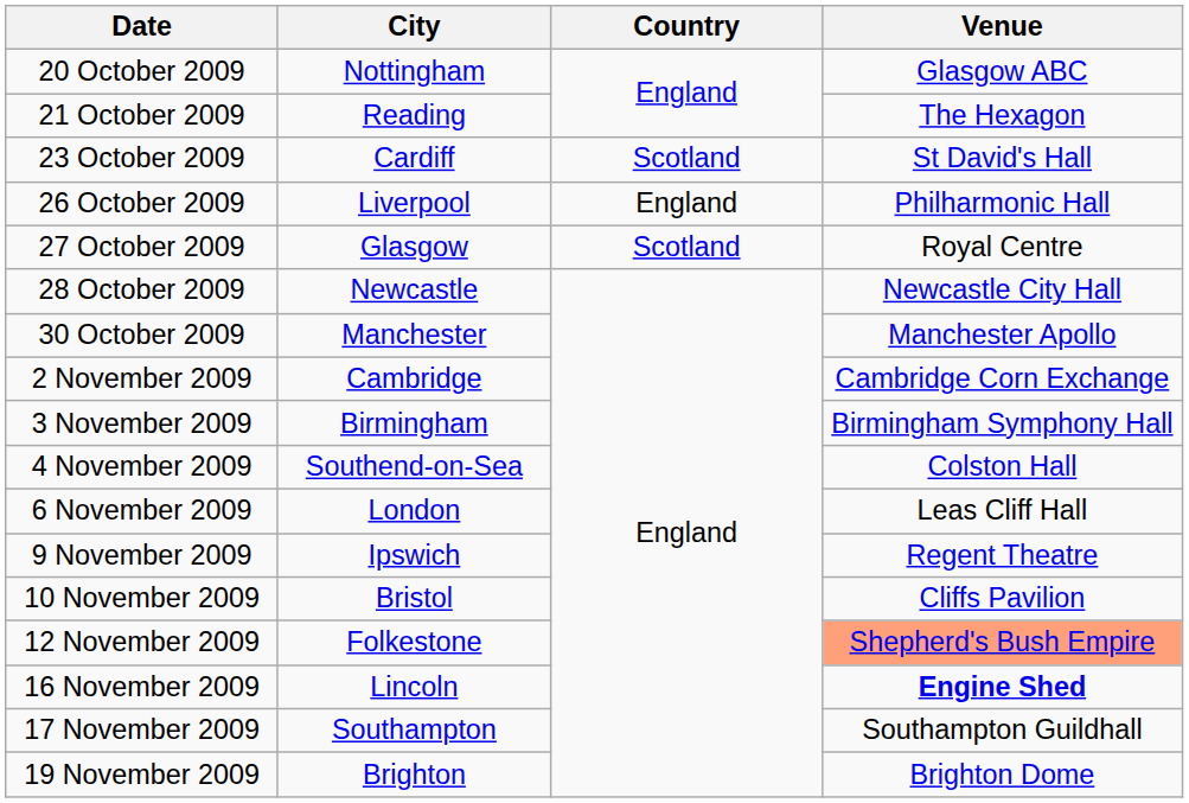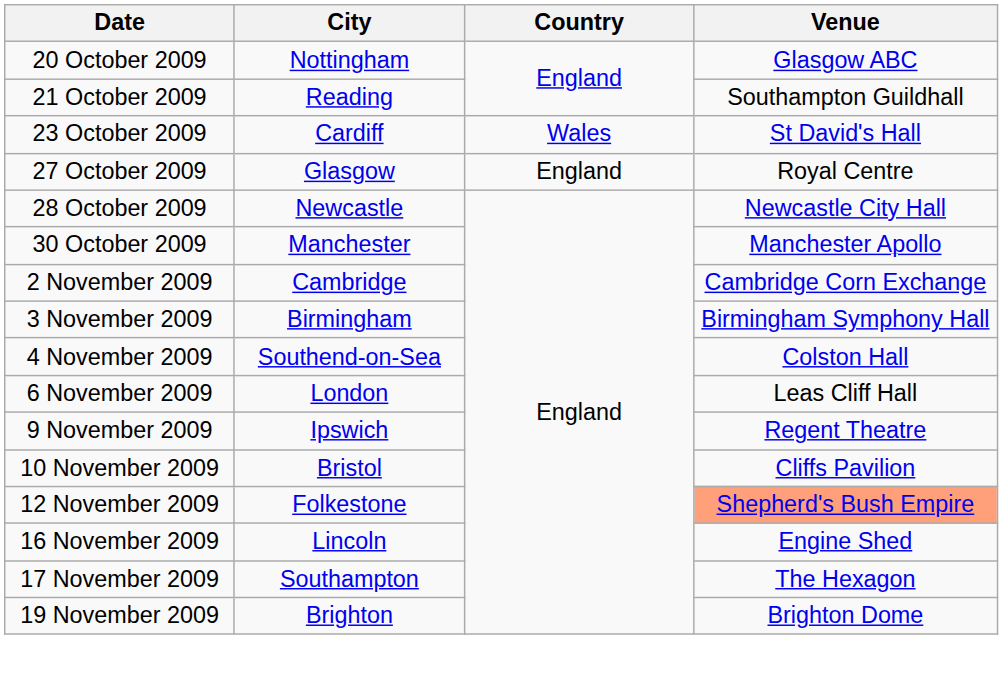 <table class="wikitable" style="text-align:center;">
 <tr>
 <th width="150">Date</th>
 <th width="150">City</th>
 <th width="150">Country</th>
 <th width="200">Venue</th>
 </tr>
 <tr>
 <td>20 October 2009</td>
 <td><a href='#'>Nottingham</a></td>
 <td rowspan="2"><a href='#'>England</a></td>
 <td><a href='#'>Glasgow ABC</a></td>
 </tr>
 <tr>
 <td>21 October 2009</td>
 <td><a href='#'>Reading</a></td>
-<td><a href='#'>The Hexagon</a></td>
+<td>Southampton Guildhall</td>
 </tr>
 <tr>
 <td>23 October 2009</td>
 <td><a href='#'>Cardiff</a></td>
-<td><a href='#'>Scotland</a></td>
+<td><a href='#'>Wales</a></td>
 <td><a href='#'>St David's Hall</a></td>
-</tr>
-<tr>
-<td>26 October 2009</td>
-<td><a href='#'>Liverpool</a></td>
-<td>England</td>
-<td><a href='#'>Philharmonic Hall</a></td>
 </tr>
 <tr>
 <td>27 October 2009</td>
 <td><a href='#'>Glasgow</a></td>
-<td><a href='#'>Scotland</a></td>
+<td>England</td>
 <td>Royal Centre</td>
 </tr>
 <tr>
 <td>28 October 2009</td>
 <td><a href='#'>Newcastle</a></td>
 <td rowspan="12">England</td>
 <td><a href='#'>Newcastle City Hall</a></td>
 </tr>
 <tr>
 <td>30 October 2009</td>
 <td><a href='#'>Manchester</a></td>
 <td><a href='#'>Manchester Apollo</a></td>
 </tr>
 <tr>
 <td>2 November 2009</td>
 <td><a href='#'>Cambridge</a></td>
 <td><a href='#'>Cambridge Corn Exchange</a></td>
 </tr>
 <tr>
 <td>3 November 2009</td>
 <td><a href='#'>Birmingham</a></td>
 <td><a href='#'>Birmingham Symphony Hall</a></td>
 </tr>
 <tr>
 <td>4 November 2009</td>
 <td><a href='#'>Southend-on-Sea</a></td>
 <td><a href='#'>Colston Hall</a></td>
 </tr>
 <tr>
 <td>6 November 2009</td>
 <td><a href='#'>London</a></td>
 <td>Leas Cliff Hall</td>
 </tr>
 <tr>
 <td>9 November 2009</td>
 <td><a href='#'>Ipswich</a></td>
 <td><a href='#'>Regent Theatre</a></td>
 </tr>
 <tr>
 <td>10 November 2009</td>
 <td><a href='#'>Bristol</a></td>
 <td><a href='#'>Cliffs Pavilion</a></td>
 </tr>
 <tr>
 <td>12 November 2009</td>
 <td><a href='#'>Folkestone</a></td>
 <td style="background: lightsalmon;"><a href='#'>Shepherd's Bush Empire</a></td>
 </tr>
 <tr>
 <td>16 November 2009</td>
 <td><a href='#'>Lincoln</a></td>
-<td><strong><a href='#'>Engine Shed</a></strong></td>
+<td><a href='#'>Engine Shed</a></td>
 </tr>
 <tr>
 <td>17 November 2009</td>
 <td><a href='#'>Southampton</a></td>
-<td>Southampton Guildhall</td>
+<td><a href='#'>The Hexagon</a></td>
 </tr>
 <tr>
 <td>19 November 2009</td>
 <td><a href='#'>Brighton</a></td>
 <td><a href='#'>Brighton Dome</a></td>
 </tr>
 </table>
